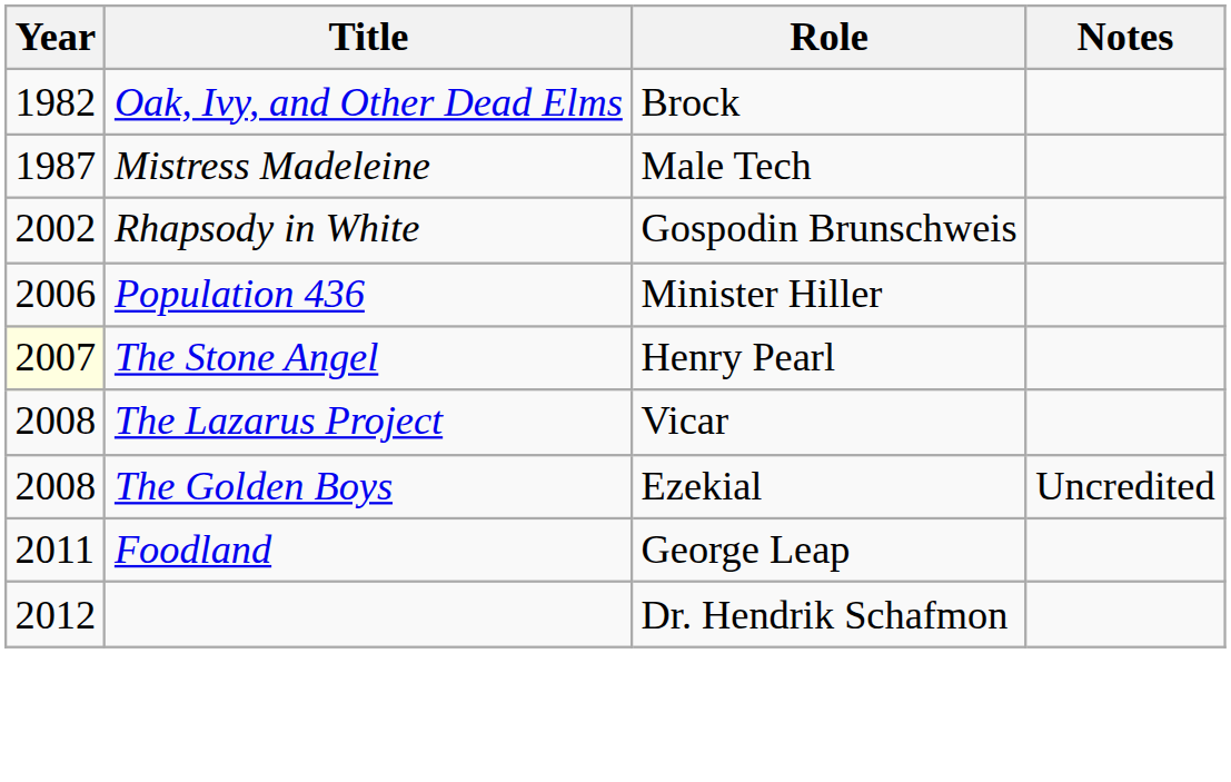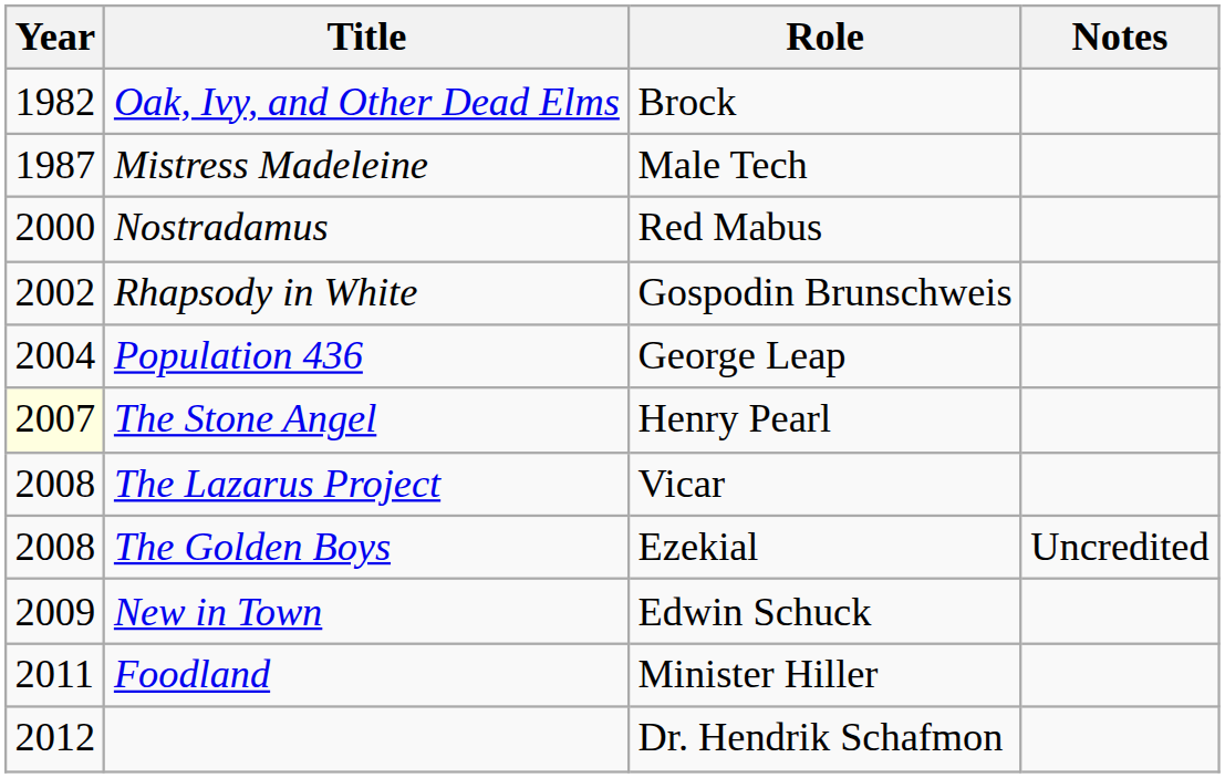 <table class="wikitable sortable">
 <tr>
 <th>Year</th>
 <th>Title</th>
 <th>Role</th>
 <th>Notes</th>
 </tr>
 <tr>
 <td>1982</td>
 <td><em><a href='#'>Oak, Ivy, and Other Dead Elms</a></em></td>
 <td>Brock</td>
 <td></td>
 </tr>
 <tr>
 <td>1987</td>
 <td><em>Mistress Madeleine</em></td>
 <td>Male Tech</td>
 <td></td>
 </tr>
 <tr>
+<td>2000</td>
+<td><em>Nostradamus</em></td>
+<td>Red Mabus</td>
+<td></td>
+</tr>
+<tr>
 <td>2002</td>
 <td><em>Rhapsody in White</em></td>
 <td>Gospodin Brunschweis</td>
 <td></td>
 </tr>
 <tr>
-<td>2006</td>
+<td>2004</td>
 <td><em><a href='#'>Population 436</a></em></td>
-<td>Minister Hiller</td>
+<td>George Leap</td>
 <td></td>
 </tr>
 <tr>
 <td style="background: lightyellow;">2007</td>
 <td><a href='#'><em>The Stone Angel</em></a></td>
 <td>Henry Pearl</td>
 <td></td>
 </tr>
 <tr>
 <td>2008</td>
 <td><a href='#'><em>The Lazarus Project</em></a></td>
 <td>Vicar</td>
 <td></td>
 </tr>
 <tr>
 <td>2008</td>
 <td><em><a href='#'>The Golden Boys</a></em></td>
 <td>Ezekial</td>
 <td>Uncredited</td>
 </tr>
 <tr>
+<td>2009</td>
+<td><em><a href='#'>New in Town</a></em></td>
+<td>Edwin Schuck</td>
+<td></td>
+</tr>
+<tr>
 <td>2011</td>
 <td><a href='#'><em>Foodland</em></a></td>
-<td>George Leap</td>
+<td>Minister Hiller</td>
 <td></td>
 </tr>
 <tr>
 <td>2012</td>
 <td><em></em></td>
 <td>Dr. Hendrik Schafmon</td>
 <td></td>
 </tr>
 </table>
